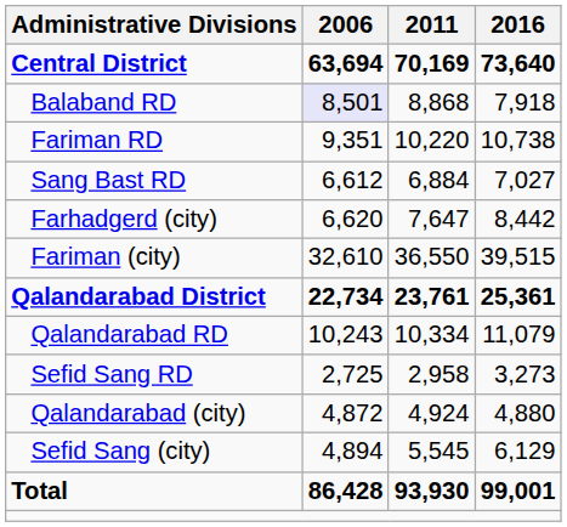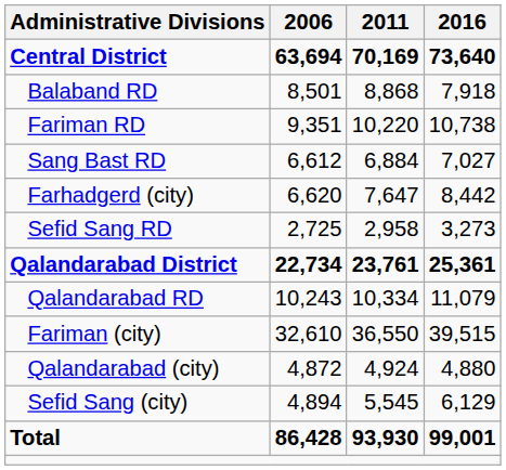 <table class="wikitable">
 <tr>
 <th>Administrative Divisions</th>
 <th>2006</th>
 <th>2011</th>
 <th>2016</th>
 </tr>
 <tr>
 <td><strong><a href='#'>Central District</a></strong></td>
 <td style="text-align: right;"><strong>63,694</strong></td>
 <td style="text-align: right;"><strong>70,169</strong></td>
 <td style="text-align: right;"><strong>73,640</strong></td>
 </tr>
 <tr>
 <td style="padding-left: 1em;"><a href='#'>Balaband RD</a></td>
-<td style="background: lavender; text-align: right;">8,501</td>
+<td style="text-align: right;">8,501</td>
 <td style="text-align: right;">8,868</td>
 <td style="text-align: right;">7,918</td>
 </tr>
 <tr>
 <td style="padding-left: 1em;"><a href='#'>Fariman RD</a></td>
 <td style="text-align: right;">9,351</td>
 <td style="text-align: right;">10,220</td>
 <td style="text-align: right;">10,738</td>
 </tr>
 <tr>
 <td style="padding-left: 1em;"><a href='#'>Sang Bast RD</a></td>
 <td style="text-align: right;">6,612</td>
 <td style="text-align: right;">6,884</td>
 <td style="text-align: right;">7,027</td>
 </tr>
 <tr>
 <td style="padding-left: 1em;"><a href='#'>Farhadgerd</a> (city)</td>
 <td style="text-align: right;">6,620</td>
 <td style="text-align: right;">7,647</td>
 <td style="text-align: right;">8,442</td>
 </tr>
 <tr>
-<td style="padding-left: 1em;"><a href='#'>Fariman</a> (city)</td>
-<td style="text-align: right;">32,610</td>
-<td style="text-align: right;">36,550</td>
-<td style="text-align: right;">39,515</td>
+<td style="padding-left: 1em;"><a href='#'>Sefid Sang RD</a></td>
+<td style="text-align: right;">2,725</td>
+<td style="text-align: right;">2,958</td>
+<td style="text-align: right;">3,273</td>
 </tr>
 <tr>
 <td><strong><a href='#'>Qalandarabad District</a></strong></td>
 <td style="text-align: right;"><strong>22,734</strong></td>
 <td style="text-align: right;"><strong>23,761</strong></td>
 <td style="text-align: right;"><strong>25,361</strong></td>
 </tr>
 <tr>
 <td style="padding-left: 1em;"><a href='#'>Qalandarabad RD</a></td>
 <td style="text-align: right;">10,243</td>
 <td style="text-align: right;">10,334</td>
 <td style="text-align: right;">11,079</td>
 </tr>
 <tr>
-<td style="padding-left: 1em;"><a href='#'>Sefid Sang RD</a></td>
-<td style="text-align: right;">2,725</td>
-<td style="text-align: right;">2,958</td>
-<td style="text-align: right;">3,273</td>
+<td style="padding-left: 1em;"><a href='#'>Fariman</a> (city)</td>
+<td style="text-align: right;">32,610</td>
+<td style="text-align: right;">36,550</td>
+<td style="text-align: right;">39,515</td>
 </tr>
 <tr>
 <td style="padding-left: 1em;"><a href='#'>Qalandarabad</a> (city)</td>
 <td style="text-align: right;">4,872</td>
 <td style="text-align: right;">4,924</td>
 <td style="text-align: right;">4,880</td>
 </tr>
 <tr>
 <td style="padding-left: 1em;"><a href='#'>Sefid Sang</a> (city)</td>
 <td style="text-align: right;">4,894</td>
 <td style="text-align: right;">5,545</td>
 <td style="text-align: right;">6,129</td>
 </tr>
 <tr>
 <td><strong>Total</strong></td>
 <td style="text-align: right;"><strong>86,428</strong></td>
 <td style="text-align: right;"><strong>93,930</strong></td>
 <td style="text-align: right;"><strong>99,001</strong></td>
 </tr>
 <tr>
 <td colspan=4></td>
 </tr>
 </table>
